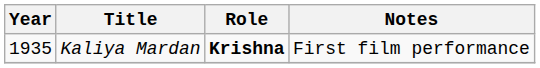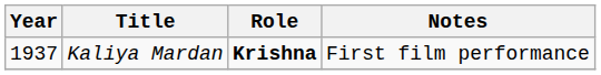 <table class="wikitable">
 <tr>
 <th>Year</th>
 <th>Title</th>
 <th>Role</th>
 <th>Notes</th>
 </tr>
 <tr>
-<td>1935</td>
+<td>1937</td>
 <td><em>Kaliya Mardan</em></td>
 <td><strong>Krishna</strong></td>
 <td>First film performance</td>
 </tr>
 <tr>
 </tr>
 </table>
